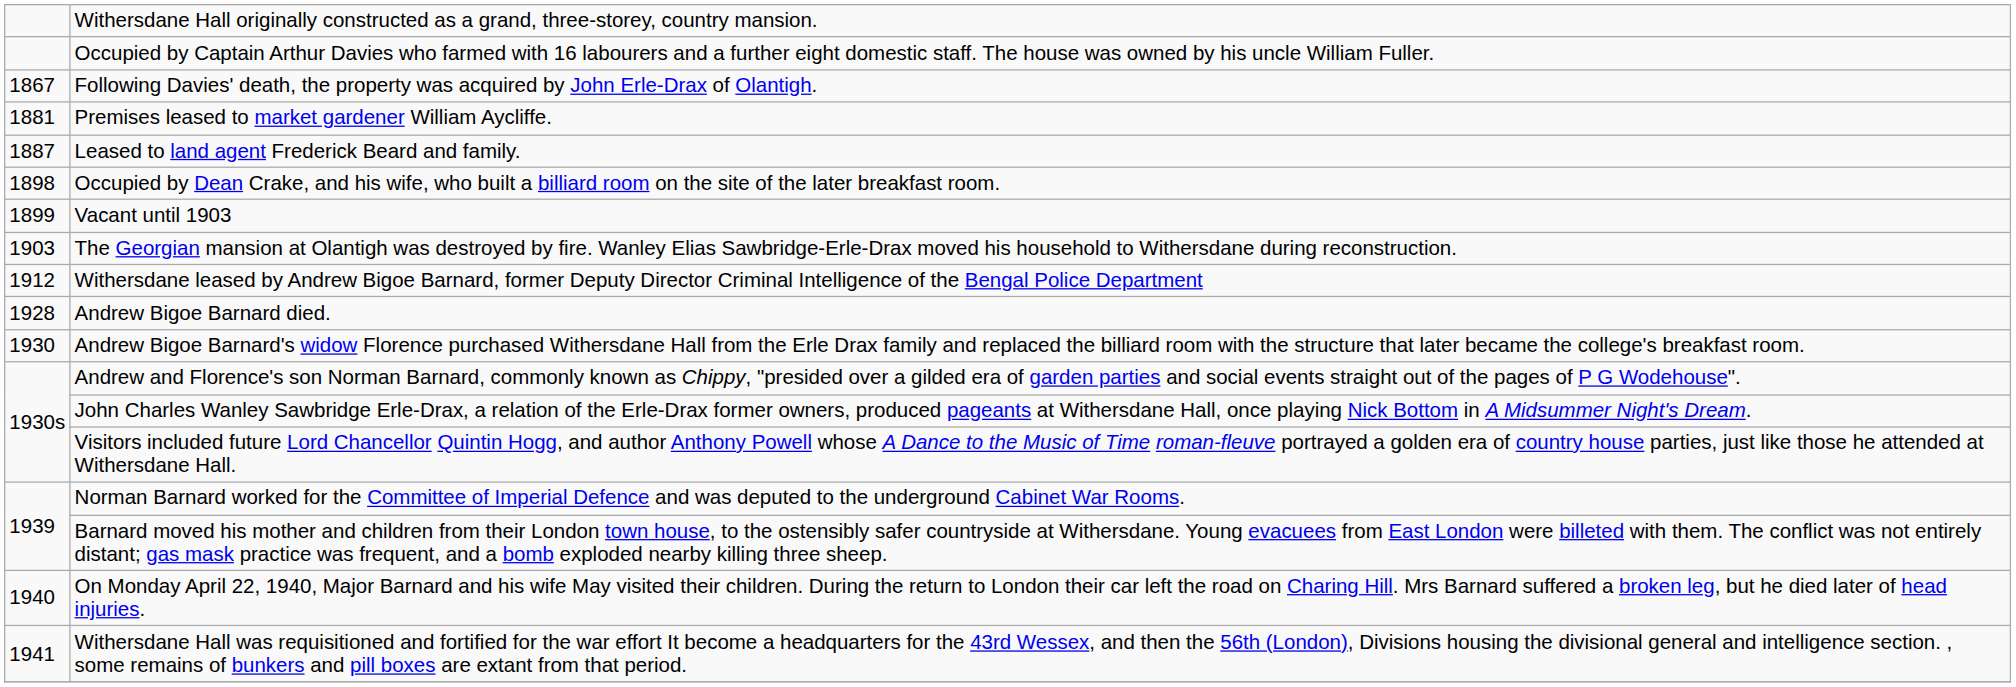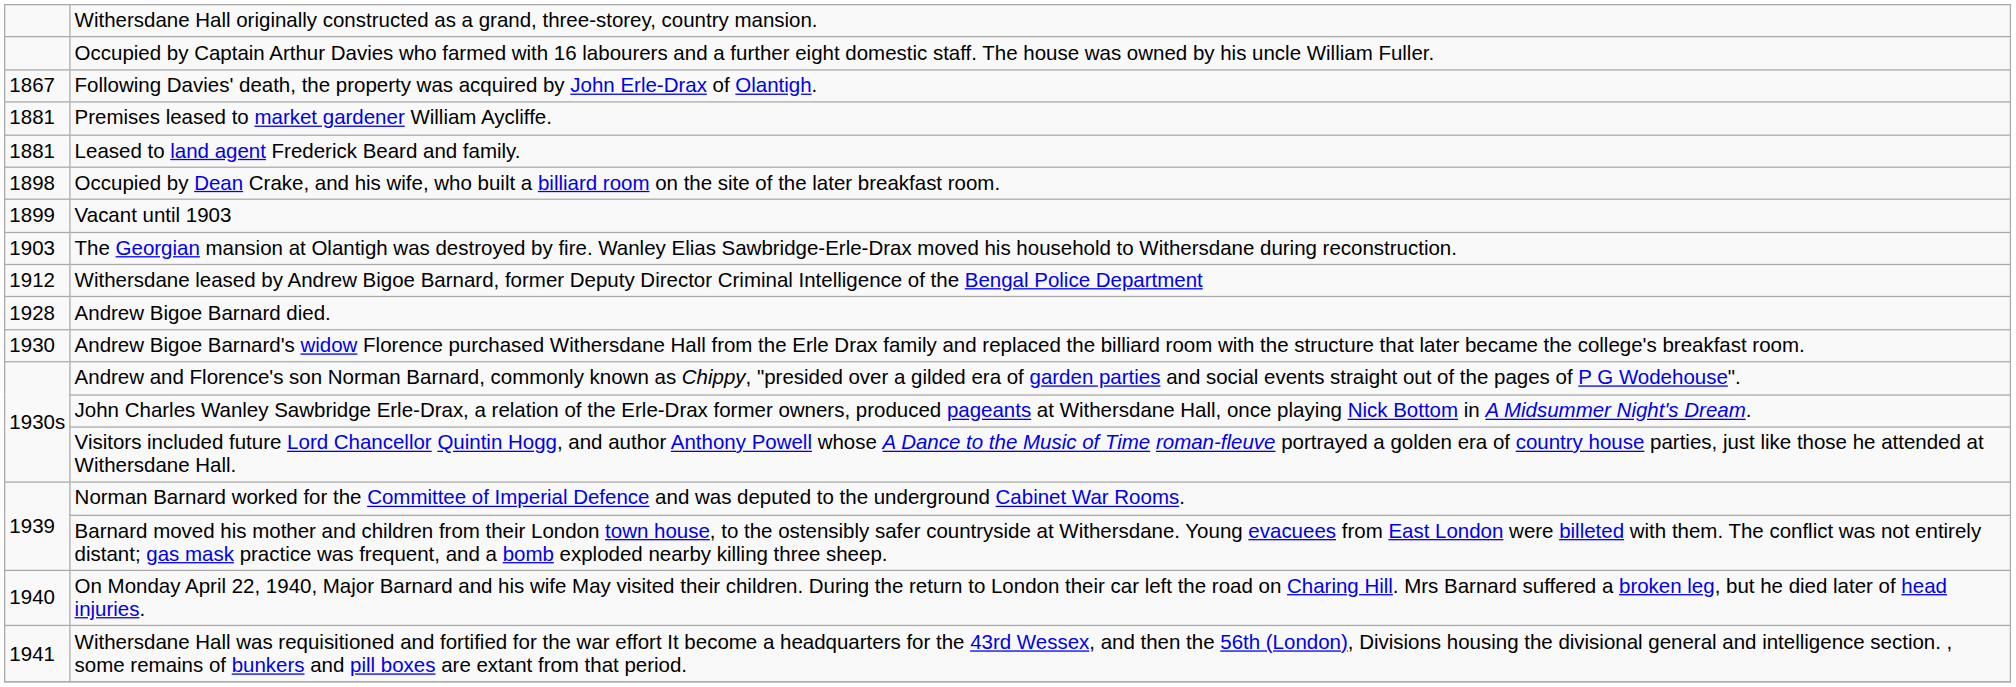 <table class="wikitable">
 <tr>
 <td></td>
 <td>Withersdane Hall originally constructed as a grand, three-storey, country mansion.</td>
 </tr>
 <tr>
 <td></td>
 <td>Occupied by Captain Arthur Davies who farmed  with 16 labourers and a further eight domestic staff. The house was owned by his uncle William Fuller.</td>
 </tr>
 <tr>
 <td>1867</td>
 <td>Following Davies' death, the property was acquired by <a href='#'>John Erle-Drax</a> of <a href='#'>Olantigh</a>.</td>
 </tr>
 <tr>
 <td>1881</td>
 <td>Premises leased to <a href='#'>market gardener</a> William Aycliffe.</td>
 </tr>
 <tr>
-<td>1887</td>
+<td>1881</td>
 <td>Leased to <a href='#'>land agent</a> Frederick Beard and family.</td>
 </tr>
 <tr>
 <td>1898</td>
 <td>Occupied by <a href='#'>Dean</a> Crake, and his wife, who built a <a href='#'>billiard room</a> on the site of the later breakfast room.</td>
 </tr>
 <tr>
 <td>1899</td>
 <td>Vacant until 1903</td>
 </tr>
 <tr>
 <td>1903</td>
 <td>The <a href='#'>Georgian</a> mansion at Olantigh was destroyed by fire. Wanley Elias Sawbridge-Erle-Drax moved his household to Withersdane  during reconstruction.</td>
 </tr>
 <tr>
 <td>1912</td>
 <td>Withersdane leased by Andrew Bigoe Barnard, former Deputy Director Criminal Intelligence of the <a href='#'>Bengal Police Department</a></td>
 </tr>
 <tr>
 <td>1928</td>
 <td>Andrew Bigoe Barnard died.</td>
 </tr>
 <tr>
 <td>1930</td>
 <td>Andrew Bigoe Barnard's <a href='#'>widow</a> Florence purchased Withersdane Hall from the Erle Drax family and replaced the billiard room with the structure that later became the college's breakfast room.</td>
 </tr>
 <tr>
 <td rowspan=3>1930s</td>
 <td>Andrew and Florence's son Norman Barnard, commonly known as <em>Chippy</em>, "presided over a gilded era of <a href='#'>garden parties</a> and social events straight out of the pages of <a href='#'>P G Wodehouse</a>".</td>
 </tr>
 <tr>
 <td>John Charles Wanley Sawbridge Erle-Drax, a relation of the Erle-Drax former owners, produced <a href='#'>pageants</a> at Withersdane Hall, once playing <a href='#'>Nick Bottom</a> in <em><a href='#'>A Midsummer Night's Dream</a></em>.</td>
 </tr>
 <tr>
 <td>Visitors included future <a href='#'>Lord Chancellor</a> <a href='#'>Quintin Hogg</a>, and author <a href='#'>Anthony Powell</a> whose <em><a href='#'>A Dance to the Music of Time</a></em> <em><a href='#'>roman-fleuve</a></em> portrayed a golden era of <a href='#'>country house</a> parties, just like those he attended at Withersdane Hall.</td>
 </tr>
 <tr>
 <td rowspan=2>1939</td>
 <td>Norman Barnard worked for the <a href='#'>Committee of Imperial Defence</a> and was deputed to the underground <a href='#'>Cabinet War Rooms</a>.</td>
 </tr>
 <tr>
 <td>Barnard moved his mother and children from their London <a href='#'>town house</a>, to the ostensibly safer countryside at Withersdane. Young <a href='#'>evacuees</a> from <a href='#'>East London</a> were <a href='#'>billeted</a> with them. The conflict was not entirely distant; <a href='#'>gas mask</a> practice was frequent, and a <a href='#'>bomb</a> exploded nearby killing three sheep.</td>
 </tr>
 <tr>
 <td>1940</td>
 <td>On Monday April 22, 1940, Major Barnard and his wife May visited their children. During the return to London their car left the road on <a href='#'>Charing Hill</a>. Mrs Barnard suffered a <a href='#'>broken leg</a>, but he died later of <a href='#'>head injuries</a>.</td>
 </tr>
 <tr>
 <td>1941</td>
 <td>Withersdane Hall was requisitioned  and fortified for the war effort It become a headquarters for the <a href='#'>43rd Wessex</a>, and then the <a href='#'>56th (London)</a>, Divisions  housing the divisional general and intelligence section. , some remains of <a href='#'>bunkers</a> and <a href='#'>pill boxes</a> are extant from that period.</td>
 </tr>
 <tr>
 </tr>
 </table>
